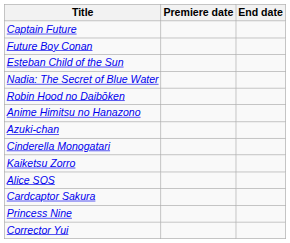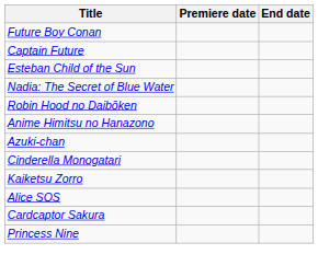 <table class="wikitable sortable">
 <tr>
 <th>Title</th>
 <th>Premiere date</th>
 <th>End date</th>
 </tr>
 <tr>
-<td><em><a href='#'>Captain Future</a></em></td>
+<td><em><a href='#'>Future Boy Conan</a></em></td>
 <td></td>
 <td></td>
 </tr>
 <tr>
-<td><em><a href='#'>Future Boy Conan</a></em></td>
+<td><em><a href='#'>Captain Future</a></em></td>
 <td></td>
 <td></td>
 </tr>
 <tr>
 <td><em><a href='#'>Esteban Child of the Sun</a></em></td>
 <td></td>
 <td></td>
 </tr>
 <tr>
 <td><em><a href='#'>Nadia: The Secret of Blue Water</a></em></td>
 <td></td>
 <td></td>
 </tr>
 <tr>
 <td><em><a href='#'>Robin Hood no Daibōken</a></em></td>
 <td></td>
 <td></td>
 </tr>
 <tr>
 <td><em><a href='#'>Anime Himitsu no Hanazono</a></em></td>
 <td></td>
 <td></td>
 </tr>
 <tr>
 <td><em><a href='#'>Azuki-chan</a></em></td>
 <td></td>
 <td></td>
 </tr>
 <tr>
 <td><em><a href='#'>Cinderella Monogatari</a></em></td>
 <td></td>
 <td></td>
 </tr>
 <tr>
 <td><em><a href='#'>Kaiketsu Zorro</a></em></td>
 <td></td>
 <td></td>
 </tr>
 <tr>
 <td><em><a href='#'>Alice SOS</a></em></td>
 <td></td>
 <td></td>
 </tr>
 <tr>
 <td><em><a href='#'>Cardcaptor Sakura</a></em></td>
 <td></td>
 <td></td>
 </tr>
 <tr>
 <td><em><a href='#'>Princess Nine</a></em></td>
 <td></td>
 <td></td>
 </tr>
-<tr>
-<td><em><a href='#'>Corrector Yui</a></em></td>
-<td></td>
-<td></td>
-</tr>
 </table>
